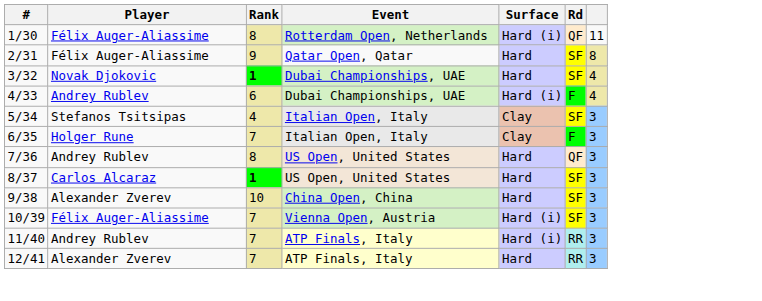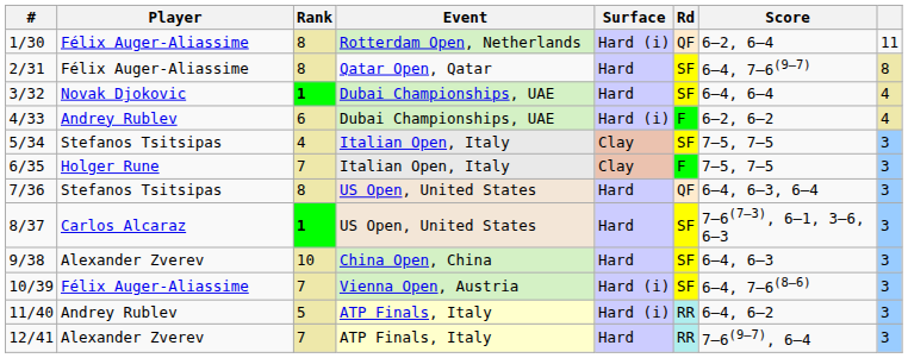 <table class="wikitable sortable">
 <tr>
 <th>#</th>
 <th width=200>Player</th>
 <th>Rank</th>
 <th width=220>Event</th>
 <th>Surface</th>
 <th>Rd</th>
+<th width=150>Score</th>
 <th></th>
 </tr>
 <tr>
 <td>1/30</td>
 <td> <a href='#'>Félix Auger-Aliassime</a></td>
 <td bgcolor=eee8aa>8</td>
 <td bgcolor=d4f1c5><a href='#'>Rotterdam Open</a>, Netherlands</td>
 <td bgcolor=CCCCFF>Hard (i)</td>
 <td bgcolor=ffebcd>QF</td>
+<td>6–2, 6–4</td>
 <td>11</td>
 </tr>
 <tr>
 <td>2/31</td>
 <td> Félix Auger-Aliassime</td>
-<td bgcolor=eee8aa>9</td>
+<td bgcolor=eee8aa>8</td>
 <td><a href='#'>Qatar Open</a>, Qatar</td>
 <td bgcolor=CCCCFF>Hard</td>
 <td bgcolor=yellow>SF</td>
+<td>6–4, 7–6<sup>(9–7)</sup></td>
 <td bgcolor=eee8aa>8</td>
 </tr>
 <tr>
 <td>3/32</td>
 <td> <a href='#'>Novak Djokovic</a></td>
 <td bgcolor=lime><strong>1</strong></td>
 <td bgcolor=d4f1c5><a href='#'>Dubai Championships</a>, UAE</td>
 <td bgcolor=CCCCFF>Hard</td>
 <td bgcolor=yellow>SF</td>
+<td>6–4, 6–4</td>
 <td bgcolor=eee8aa>4</td>
 </tr>
 <tr>
 <td>4/33</td>
 <td> <a href='#'>Andrey Rublev</a></td>
 <td bgcolor=EEE8AA>6</td>
 <td bgcolor=d4f1c5>Dubai Championships, UAE</td>
 <td bgcolor=CCCCFF>Hard (i)</td>
 <td bgcolor=lime>F</td>
+<td>6–2, 6–2</td>
 <td bgcolor=eee8aa>4</td>
 </tr>
 <tr>
 <td>5/34</td>
 <td> Stefanos Tsitsipas</td>
 <td bgcolor=eee8aa>4</td>
 <td bgcolor=e9e9e9><a href='#'>Italian Open</a>, Italy</td>
 <td bgcolor=EBC2AF>Clay</td>
 <td bgcolor=yellow>SF</td>
+<td>7–5, 7–5</td>
 <td bgcolor=99CCFF>3</td>
 </tr>
 <tr>
 <td>6/35</td>
 <td> <a href='#'>Holger Rune</a></td>
 <td bgcolor=eee8aa>7</td>
 <td bgcolor=e9e9e9>Italian Open, Italy</td>
 <td bgcolor=EBC2AF>Clay</td>
 <td bgcolor=lime>F</td>
+<td>7–5, 7–5</td>
 <td bgcolor=99CCFF>3</td>
 </tr>
 <tr>
 <td>7/36</td>
-<td> Andrey Rublev</td>
+<td> Stefanos Tsitsipas</td>
 <td bgcolor=eee8aa>8</td>
 <td bgcolor=F3E6D7><a href='#'>US Open</a>, United States</td>
 <td bgcolor=CCCCFF>Hard</td>
 <td bgcolor=ffebcd>QF</td>
+<td>6–4, 6–3, 6–4</td>
 <td bgcolor=99CCFF>3</td>
 </tr>
 <tr>
 <td>8/37</td>
 <td> <a href='#'>Carlos Alcaraz</a></td>
 <td bgcolor=lime><strong>1</strong></td>
 <td bgcolor=F3E6D7>US Open, United States</td>
 <td bgcolor=CCCCFF>Hard</td>
 <td bgcolor=yellow>SF</td>
+<td>7–6<sup>(7–3)</sup>, 6–1, 3–6, 6–3</td>
 <td bgcolor=99CCFF>3</td>
 </tr>
 <tr>
 <td>9/38</td>
 <td> Alexander Zverev</td>
 <td bgcolor=eee8aa>10</td>
 <td bgcolor=d4f1c5><a href='#'>China Open</a>, China</td>
 <td bgcolor=CCCCFF>Hard</td>
 <td bgcolor=yellow>SF</td>
+<td>6–4, 6–3</td>
 <td bgcolor=99CCFF>3</td>
 </tr>
 <tr>
 <td>10/39</td>
 <td> <a href='#'>Félix Auger-Aliassime</a></td>
 <td bgcolor=eee8aa>7</td>
 <td bgcolor=d4f1c5><a href='#'>Vienna Open</a>, Austria</td>
 <td bgcolor=CCCCFF>Hard (i)</td>
 <td bgcolor=yellow>SF</td>
+<td>6–4, 7–6<sup>(8–6)</sup></td>
 <td bgcolor=99CCFF>3</td>
 </tr>
 <tr>
 <td>11/40</td>
 <td> Andrey Rublev</td>
-<td bgcolor=eee8aa>7</td>
+<td bgcolor=eee8aa>5</td>
 <td bgcolor=FFFFCC><a href='#'>ATP Finals</a>, Italy</td>
 <td bgcolor=CCCCFF>Hard (i)</td>
 <td bgcolor="afeeee">RR</td>
+<td>6–4, 6–2</td>
 <td bgcolor=99CCFF>3</td>
 </tr>
 <tr>
 <td>12/41</td>
 <td> Alexander Zverev</td>
 <td bgcolor=eee8aa>7</td>
 <td bgcolor=FFFFCC>ATP Finals, Italy</td>
 <td bgcolor=CCCCFF>Hard</td>
 <td bgcolor="afeeee">RR</td>
+<td>7–6<sup>(9–7)</sup>, 6–4</td>
 <td bgcolor=99CCFF>3</td>
 </tr>
 </table>
